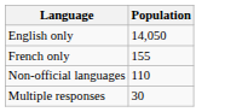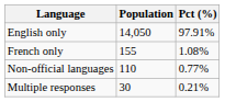 <table class="wikitable">
 <tr>
 <th>Language</th>
 <th>Population</th>
+<th>Pct (%)</th>
 </tr>
 <tr>
 <td>English only</td>
 <td>14,050</td>
+<td>97.91%</td>
 </tr>
 <tr>
 <td>French only</td>
 <td>155</td>
+<td>1.08%</td>
 </tr>
 <tr>
 <td>Non-official languages</td>
 <td>110</td>
+<td>0.77%</td>
 </tr>
 <tr>
 <td>Multiple responses</td>
 <td>30</td>
+<td>0.21%</td>
 </tr>
 </table>
